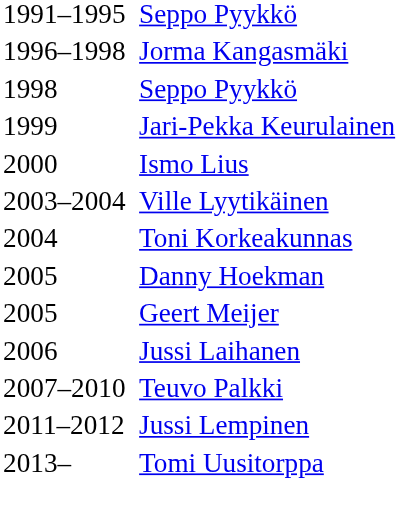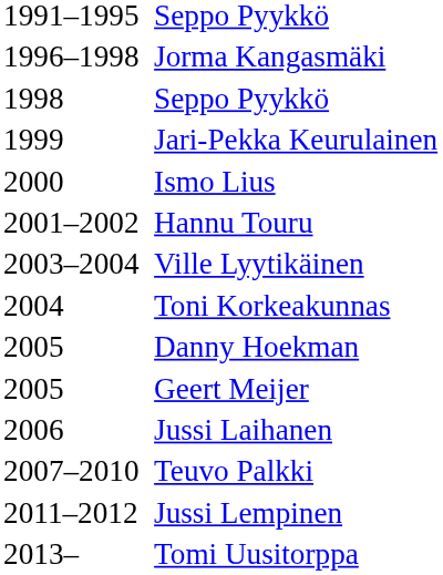 <table |valign="top"|>
 <tr>
 <td>1991–1995</td>
 <td></td>
 <td><a href='#'>Seppo Pyykkö</a></td>
 </tr>
 <tr>
 <td>1996–1998</td>
 <td></td>
 <td><a href='#'>Jorma Kangasmäki</a></td>
 </tr>
 <tr>
 <td>1998</td>
 <td></td>
 <td><a href='#'>Seppo Pyykkö</a></td>
 </tr>
 <tr>
 <td>1999</td>
 <td></td>
 <td><a href='#'>Jari-Pekka Keurulainen</a></td>
 </tr>
 <tr>
 <td>2000</td>
 <td></td>
 <td><a href='#'>Ismo Lius</a></td>
+</tr>
+<tr>
+<td>2001–2002</td>
+<td></td>
+<td><a href='#'>Hannu Touru</a></td>
 </tr>
 <tr>
 <td>2003–2004</td>
 <td></td>
 <td><a href='#'>Ville Lyytikäinen</a></td>
 </tr>
 <tr>
 <td>2004</td>
 <td></td>
 <td><a href='#'>Toni Korkeakunnas</a></td>
 </tr>
 <tr>
 <td>2005</td>
 <td></td>
 <td><a href='#'>Danny Hoekman</a></td>
 </tr>
 <tr>
 <td>2005</td>
 <td></td>
 <td><a href='#'>Geert Meijer</a></td>
 </tr>
 <tr>
 <td>2006</td>
 <td></td>
 <td><a href='#'>Jussi Laihanen</a></td>
 </tr>
 <tr>
 <td>2007–2010</td>
 <td></td>
 <td><a href='#'>Teuvo Palkki</a></td>
 </tr>
 <tr>
 <td>2011–2012</td>
 <td></td>
 <td><a href='#'>Jussi Lempinen</a></td>
 </tr>
 <tr>
 <td>2013–</td>
 <td></td>
 <td><a href='#'>Tomi Uusitorppa</a></td>
 </tr>
 </table>
